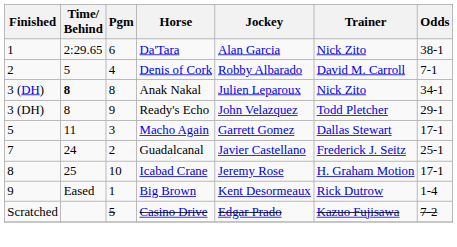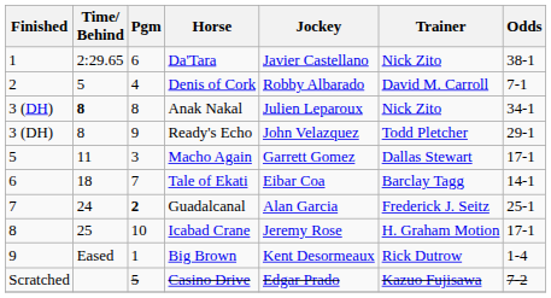 <table class="wikitable sortable">
 <tr>
 <th>Finished</th>
 <th>Time/<br>Behind</th>
 <th>Pgm</th>
 <th>Horse</th>
 <th>Jockey</th>
 <th>Trainer</th>
 <th>Odds</th>
 </tr>
 <tr>
 <td>1</td>
 <td>2:29.65</td>
 <td>6</td>
 <td><a href='#'>Da'Tara</a></td>
-<td><a href='#'>Alan Garcia</a></td>
+<td><a href='#'>Javier Castellano</a></td>
 <td><a href='#'>Nick Zito</a></td>
 <td>38-1</td>
 </tr>
 <tr>
 <td>2</td>
 <td>5</td>
 <td>4</td>
 <td><a href='#'>Denis of Cork</a></td>
 <td><a href='#'>Robby Albarado</a></td>
 <td><a href='#'>David M. Carroll</a></td>
 <td>7-1</td>
 </tr>
 <tr>
 <td>3 (<a href='#'>DH</a>)</td>
 <td><strong>8</strong></td>
 <td>8</td>
 <td>Anak Nakal</td>
 <td><a href='#'>Julien Leparoux</a></td>
 <td><a href='#'>Nick Zito</a></td>
 <td>34-1</td>
 </tr>
 <tr>
 <td>3 (DH)</td>
 <td>8</td>
 <td>9</td>
 <td>Ready's Echo</td>
 <td><a href='#'>John Velazquez</a></td>
 <td><a href='#'>Todd Pletcher</a></td>
 <td>29-1</td>
 </tr>
 <tr>
 <td>5</td>
 <td>11</td>
 <td>3</td>
 <td><a href='#'>Macho Again</a></td>
 <td><a href='#'>Garrett Gomez</a></td>
 <td><a href='#'>Dallas Stewart</a></td>
 <td>17-1</td>
 </tr>
 <tr>
+<td>6</td>
+<td>18</td>
+<td>7</td>
+<td><a href='#'>Tale of Ekati</a></td>
+<td><a href='#'>Eibar Coa</a></td>
+<td><a href='#'>Barclay Tagg</a></td>
+<td>14-1</td>
+</tr>
+<tr>
 <td>7</td>
 <td>24</td>
-<td>2</td>
+<td><strong>2</strong></td>
 <td>Guadalcanal</td>
-<td><a href='#'>Javier Castellano</a></td>
+<td><a href='#'>Alan Garcia</a></td>
 <td><a href='#'>Frederick J. Seitz</a></td>
 <td>25-1</td>
 </tr>
 <tr>
 <td>8</td>
 <td>25</td>
 <td>10</td>
 <td><a href='#'>Icabad Crane</a></td>
 <td><a href='#'>Jeremy Rose</a></td>
 <td><a href='#'>H. Graham Motion</a></td>
 <td>17-1</td>
 </tr>
 <tr>
 <td>9</td>
 <td>Eased</td>
 <td>1</td>
 <td><a href='#'>Big Brown</a></td>
 <td><a href='#'>Kent Desormeaux</a></td>
 <td><a href='#'>Rick Dutrow</a></td>
 <td>1-4</td>
 </tr>
 <tr>
 <td>Scratched</td>
 <td></td>
 <td><s>5</s></td>
 <td><s><a href='#'>Casino Drive</a></s></td>
 <td><s><a href='#'>Edgar Prado</a></s></td>
 <td><s><a href='#'>Kazuo Fujisawa</a></s></td>
 <td><s>7-2</s></td>
 </tr>
 <tr>
 </tr>
 </table>
